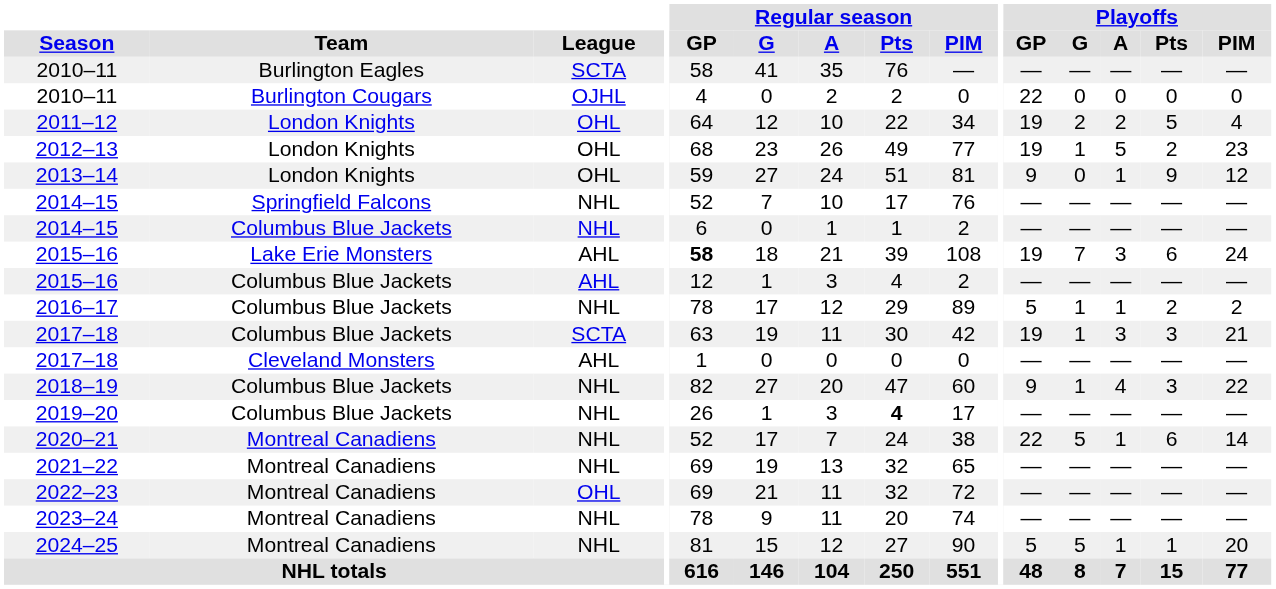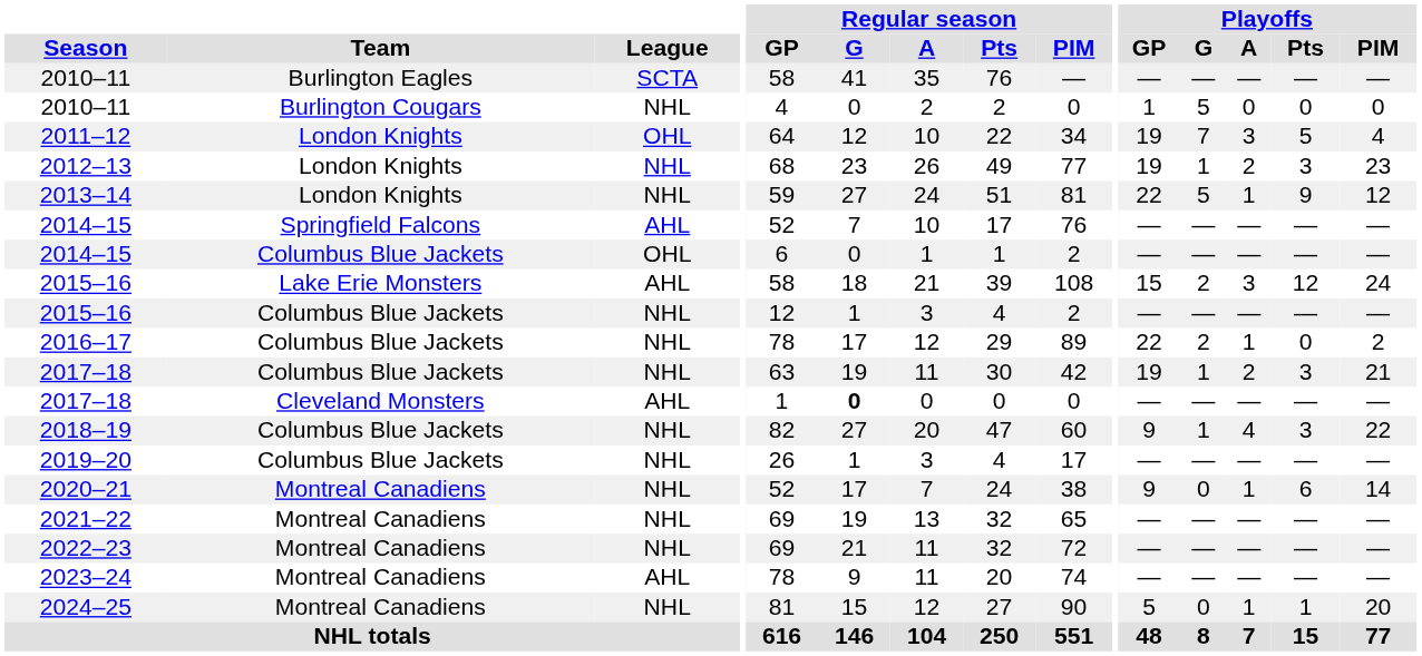 <table border="0" cellpadding="1" cellspacing="0" style="text-align:center; width:60em">
 <tr bgcolor="#e0e0e0">
 <th colspan="3" bgcolor="#ffffff"></th>
 <th rowspan="99" bgcolor="#ffffff"></th>
 <th colspan="5"><a href='#'>Regular season</a></th>
 <th rowspan="99" bgcolor="#ffffff"></th>
 <th colspan="5"><a href='#'>Playoffs</a></th>
 </tr>
 <tr bgcolor="#e0e0e0">
 <th><a href='#'>Season</a></th>
 <th>Team</th>
 <th>League</th>
 <th>GP</th>
 <th><a href='#'>G</a></th>
 <th><a href='#'>A</a></th>
 <th><a href='#'>Pts</a></th>
 <th><a href='#'>PIM</a></th>
 <th>GP</th>
 <th>G</th>
 <th>A</th>
 <th>Pts</th>
 <th>PIM</th>
 </tr>
 <tr bgcolor="#f0f0f0">
 <td>2010–11</td>
 <td>Burlington Eagles</td>
 <td><a href='#'>SCTA</a></td>
 <td>58</td>
 <td>41</td>
 <td>35</td>
 <td>76</td>
 <td>—</td>
 <td>—</td>
 <td>—</td>
 <td>—</td>
 <td>—</td>
 <td>—</td>
 </tr>
 <tr>
 <td>2010–11</td>
 <td><a href='#'>Burlington Cougars</a></td>
-<td><a href='#'>OJHL</a></td>
+<td>NHL</td>
 <td>4</td>
 <td>0</td>
 <td>2</td>
 <td>2</td>
 <td>0</td>
-<td>22</td>
-<td>0</td>
+<td>1</td>
+<td>5</td>
 <td>0</td>
 <td>0</td>
 <td>0</td>
 </tr>
 <tr bgcolor="#f0f0f0">
 <td><a href='#'>2011–12</a></td>
 <td><a href='#'>London Knights</a></td>
 <td><a href='#'>OHL</a></td>
 <td>64</td>
 <td>12</td>
 <td>10</td>
 <td>22</td>
 <td>34</td>
 <td>19</td>
-<td>2</td>
-<td>2</td>
+<td>7</td>
+<td>3</td>
 <td>5</td>
 <td>4</td>
 </tr>
 <tr>
 <td><a href='#'>2012–13</a></td>
 <td>London Knights</td>
-<td>OHL</td>
+<td><a href='#'>NHL</a></td>
 <td>68</td>
 <td>23</td>
 <td>26</td>
 <td>49</td>
 <td>77</td>
 <td>19</td>
 <td>1</td>
-<td>5</td>
 <td>2</td>
+<td>3</td>
 <td>23</td>
 </tr>
 <tr bgcolor="#f0f0f0">
 <td><a href='#'>2013–14</a></td>
 <td>London Knights</td>
-<td>OHL</td>
+<td>NHL</td>
 <td>59</td>
 <td>27</td>
 <td>24</td>
 <td>51</td>
 <td>81</td>
-<td>9</td>
-<td>0</td>
+<td>22</td>
+<td>5</td>
 <td>1</td>
 <td>9</td>
 <td>12</td>
 </tr>
 <tr>
 <td><a href='#'>2014–15</a></td>
 <td><a href='#'>Springfield Falcons</a></td>
-<td>NHL</td>
+<td><a href='#'>AHL</a></td>
 <td>52</td>
 <td>7</td>
 <td>10</td>
 <td>17</td>
 <td>76</td>
 <td>—</td>
 <td>—</td>
 <td>—</td>
 <td>—</td>
 <td>—</td>
 </tr>
 <tr bgcolor="#f0f0f0">
 <td><a href='#'>2014–15</a></td>
 <td><a href='#'>Columbus Blue Jackets</a></td>
-<td><a href='#'>NHL</a></td>
+<td>OHL</td>
 <td>6</td>
 <td>0</td>
 <td>1</td>
 <td>1</td>
 <td>2</td>
 <td>—</td>
 <td>—</td>
 <td>—</td>
 <td>—</td>
 <td>—</td>
 </tr>
 <tr>
 <td><a href='#'>2015–16</a></td>
 <td><a href='#'>Lake Erie Monsters</a></td>
 <td>AHL</td>
-<td><strong>58</strong></td>
+<td>58</td>
 <td>18</td>
 <td>21</td>
 <td>39</td>
 <td>108</td>
-<td>19</td>
-<td>7</td>
+<td>15</td>
+<td>2</td>
 <td>3</td>
-<td>6</td>
+<td>12</td>
 <td>24</td>
 </tr>
 <tr bgcolor="#f0f0f0">
 <td><a href='#'>2015–16</a></td>
 <td>Columbus Blue Jackets</td>
-<td><a href='#'>AHL</a></td>
+<td>NHL</td>
 <td>12</td>
 <td>1</td>
 <td>3</td>
 <td>4</td>
 <td>2</td>
 <td>—</td>
 <td>—</td>
 <td>—</td>
 <td>—</td>
 <td>—</td>
 </tr>
 <tr>
 <td><a href='#'>2016–17</a></td>
 <td>Columbus Blue Jackets</td>
 <td>NHL</td>
 <td>78</td>
 <td>17</td>
 <td>12</td>
 <td>29</td>
 <td>89</td>
-<td>5</td>
+<td>22</td>
+<td>2</td>
 <td>1</td>
-<td>1</td>
-<td>2</td>
+<td>0</td>
 <td>2</td>
 </tr>
 <tr bgcolor="#f0f0f0">
 <td><a href='#'>2017–18</a></td>
 <td>Columbus Blue Jackets</td>
-<td><a href='#'>SCTA</a></td>
+<td>NHL</td>
 <td>63</td>
 <td>19</td>
 <td>11</td>
 <td>30</td>
 <td>42</td>
 <td>19</td>
 <td>1</td>
-<td>3</td>
+<td>2</td>
 <td>3</td>
 <td>21</td>
 </tr>
 <tr>
 <td><a href='#'>2017–18</a></td>
 <td><a href='#'>Cleveland Monsters</a></td>
 <td>AHL</td>
 <td>1</td>
-<td>0</td>
+<td><strong>0</strong></td>
 <td>0</td>
 <td>0</td>
 <td>0</td>
 <td>—</td>
 <td>—</td>
 <td>—</td>
 <td>—</td>
 <td>—</td>
 </tr>
 <tr bgcolor="#f0f0f0">
 <td><a href='#'>2018–19</a></td>
 <td>Columbus Blue Jackets</td>
 <td>NHL</td>
 <td>82</td>
 <td>27</td>
 <td>20</td>
 <td>47</td>
 <td>60</td>
 <td>9</td>
 <td>1</td>
 <td>4</td>
 <td>3</td>
 <td>22</td>
 </tr>
 <tr>
 <td><a href='#'>2019–20</a></td>
 <td>Columbus Blue Jackets</td>
 <td>NHL</td>
 <td>26</td>
 <td>1</td>
 <td>3</td>
-<td><strong>4</strong></td>
+<td>4</td>
 <td>17</td>
 <td>—</td>
 <td>—</td>
 <td>—</td>
 <td>—</td>
 <td>—</td>
 </tr>
 <tr bgcolor="#f0f0f0">
 <td><a href='#'>2020–21</a></td>
 <td><a href='#'>Montreal Canadiens</a></td>
 <td>NHL</td>
 <td>52</td>
 <td>17</td>
 <td>7</td>
 <td>24</td>
 <td>38</td>
-<td>22</td>
-<td>5</td>
+<td>9</td>
+<td>0</td>
 <td>1</td>
 <td>6</td>
 <td>14</td>
 </tr>
 <tr>
 <td><a href='#'>2021–22</a></td>
 <td>Montreal Canadiens</td>
 <td>NHL</td>
 <td>69</td>
 <td>19</td>
 <td>13</td>
 <td>32</td>
 <td>65</td>
 <td>—</td>
 <td>—</td>
 <td>—</td>
 <td>—</td>
 <td>—</td>
 </tr>
 <tr bgcolor="#f0f0f0">
 <td><a href='#'>2022–23</a></td>
 <td>Montreal Canadiens</td>
-<td><a href='#'>OHL</a></td>
+<td>NHL</td>
 <td>69</td>
 <td>21</td>
 <td>11</td>
 <td>32</td>
 <td>72</td>
 <td>—</td>
 <td>—</td>
 <td>—</td>
 <td>—</td>
 <td>—</td>
 </tr>
 <tr>
 <td><a href='#'>2023–24</a></td>
 <td>Montreal Canadiens</td>
-<td>NHL</td>
+<td>AHL</td>
 <td>78</td>
 <td>9</td>
 <td>11</td>
 <td>20</td>
 <td>74</td>
 <td>—</td>
 <td>—</td>
 <td>—</td>
 <td>—</td>
 <td>—</td>
 </tr>
 <tr bgcolor="#f0f0f0">
 <td><a href='#'>2024–25</a></td>
 <td>Montreal Canadiens</td>
 <td>NHL</td>
 <td>81</td>
 <td>15</td>
 <td>12</td>
 <td>27</td>
 <td>90</td>
 <td>5</td>
-<td>5</td>
+<td>0</td>
 <td>1</td>
 <td>1</td>
 <td>20</td>
 </tr>
 <tr bgcolor="#e0e0e0">
 <th colspan="3">NHL totals</th>
 <th>616</th>
 <th>146</th>
 <th>104</th>
 <th>250</th>
 <th>551</th>
 <th>48</th>
 <th>8</th>
 <th>7</th>
 <th>15</th>
 <th>77</th>
 </tr>
 </table>
